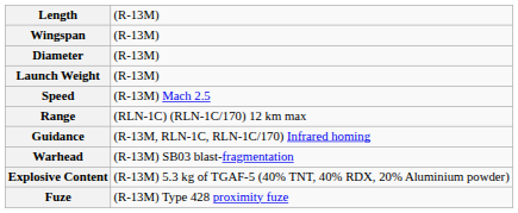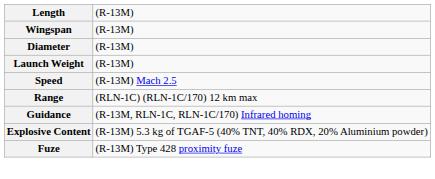 <table class="wikitable">
 <tr>
 <th>Length</th>
 <td>(R-13M) </td>
 </tr>
 <tr>
 <th>Wingspan</th>
 <td>(R-13M) </td>
 </tr>
 <tr>
 <th>Diameter</th>
 <td>(R-13M) </td>
 </tr>
 <tr>
 <th>Launch Weight</th>
 <td>(R-13M) </td>
 </tr>
 <tr>
 <th>Speed</th>
 <td>(R-13M) <a href='#'>Mach 2.5</a></td>
 </tr>
 <tr>
 <th>Range</th>
 <td>(RLN-1C) (RLN-1C/170) 12 km max</td>
 </tr>
 <tr>
 <th>Guidance</th>
 <td>(R-13M, RLN-1C, RLN-1C/170) <a href='#'>Infrared homing</a></td>
 </tr>
 <tr>
-<th>Warhead</th>
-<td>(R-13M) SB03  blast-<a href='#'>fragmentation</a></td>
-</tr>
-<tr>
 <th>Explosive Content</th>
 <td>(R-13M) 5.3 kg of TGAF-5 (40% TNT, 40% RDX, 20% Aluminium powder)</td>
 </tr>
 <tr>
 <th>Fuze</th>
 <td>(R-13M) Type 428 <a href='#'>proximity fuze</a></td>
 </tr>
 </table>
